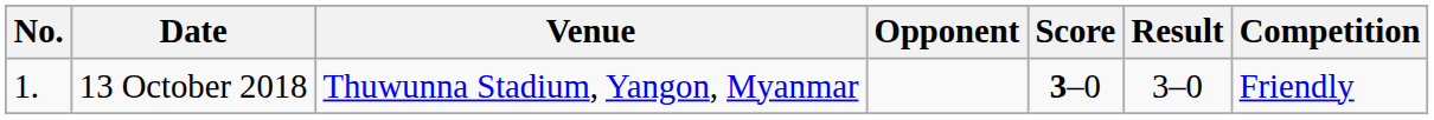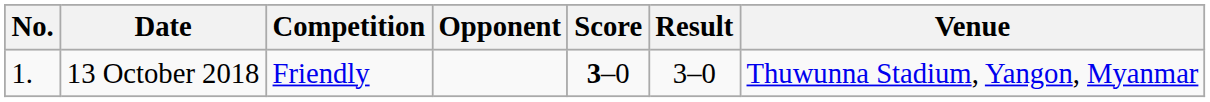 <table class="wikitable" style="font-size:100%;">
 <tr>
 <th>No.</th>
 <th>Date</th>
-<th>Venue</th>
+<th>Competition</th>
 <th>Opponent</th>
 <th>Score</th>
 <th>Result</th>
-<th>Competition</th>
+<th>Venue</th>
 </tr>
 <tr>
 <td>1.</td>
 <td>13 October 2018</td>
-<td><a href='#'>Thuwunna Stadium</a>, <a href='#'>Yangon</a>, <a href='#'>Myanmar</a></td>
+<td><a href='#'>Friendly</a></td>
 <td></td>
 <td align=center><strong>3</strong>–0</td>
 <td align=center>3–0</td>
-<td><a href='#'>Friendly</a></td>
+<td><a href='#'>Thuwunna Stadium</a>, <a href='#'>Yangon</a>, <a href='#'>Myanmar</a></td>
 </tr>
 </table>
